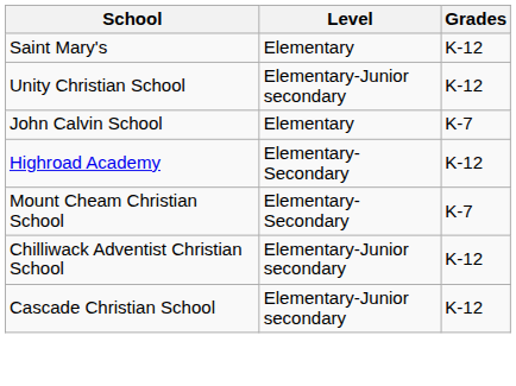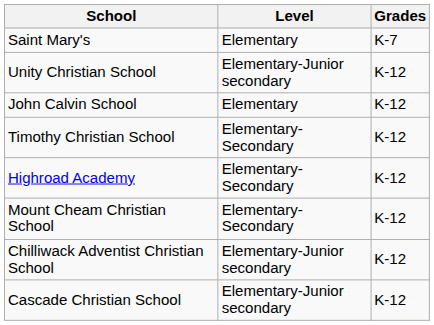 <table class="wikitable sortable">
 <tr>
 <th scope="col" width="220">School</th>
 <th scope="col" width="155">Level</th>
 <th>Grades</th>
 </tr>
 <tr>
 <td>Saint Mary's</td>
 <td>Elementary</td>
-<td>K-12</td>
+<td>K-7</td>
 </tr>
 <tr>
 <td>Unity Christian School</td>
 <td>Elementary-Junior secondary</td>
 <td>K-12</td>
 </tr>
 <tr>
 <td>John Calvin School</td>
 <td>Elementary</td>
-<td>K-7</td>
+<td>K-12</td>
+</tr>
+<tr>
+<td>Timothy Christian School</td>
+<td>Elementary-Secondary</td>
+<td>K-12</td>
 </tr>
 <tr>
 <td><a href='#'>Highroad Academy</a></td>
 <td>Elementary-Secondary</td>
 <td>K-12</td>
 </tr>
 <tr>
 <td>Mount Cheam Christian School</td>
 <td>Elementary-Secondary</td>
-<td>K-7</td>
+<td>K-12</td>
 </tr>
 <tr>
 <td>Chilliwack Adventist Christian School</td>
 <td>Elementary-Junior secondary</td>
 <td>K-12</td>
 </tr>
 <tr>
 <td>Cascade Christian School</td>
 <td>Elementary-Junior secondary</td>
 <td>K-12</td>
 </tr>
 </table>
